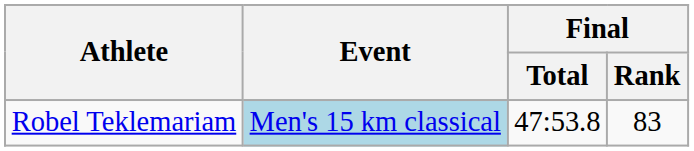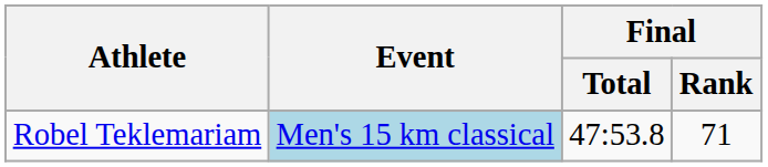 <table class="wikitable" style="font-size:90%">
 <tr>
 <th rowspan="2">Athlete</th>
 <th rowspan="2">Event</th>
 <th colspan="2">Final</th>
 </tr>
 <tr>
 <th>Total</th>
 <th>Rank</th>
 </tr>
 <tr>
 <td><a href='#'>Robel Teklemariam</a></td>
 <td style="background: lightblue;"><a href='#'>Men's 15 km classical</a></td>
 <td align="center">47:53.8</td>
-<td align="center">83</td>
+<td align="center">71</td>
 </tr>
 </table>
